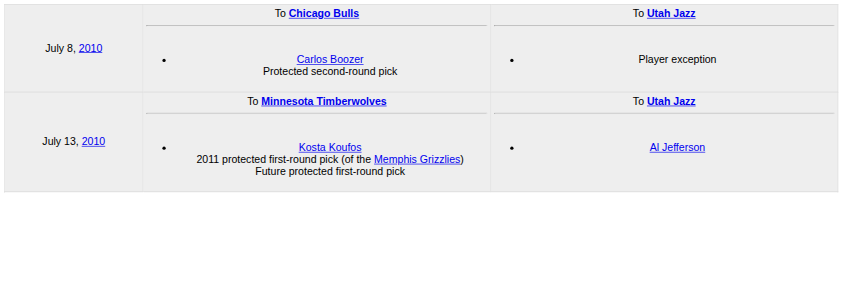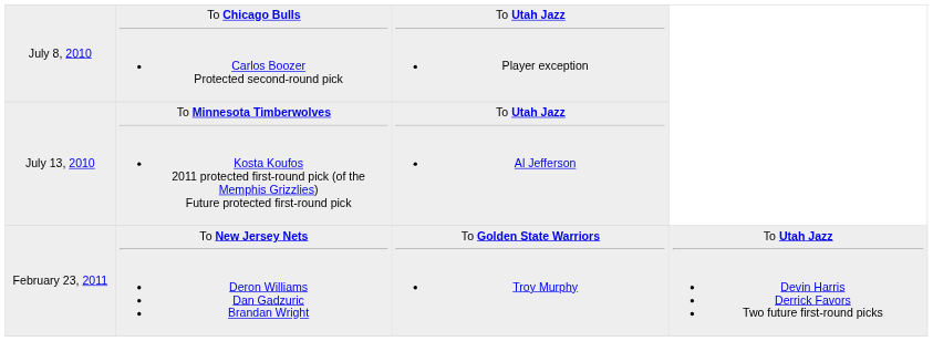 <table border=1 style="border-collapse:collapse; text-align: center; width: 100%" bordercolor="#DFDFDF"  cellpadding="5">
 <tr>
 </tr>
 <tr bgcolor="eeeeee">
 <td style="width:12%">July 8, <a href='#'>2010</a></td>
 <td style="width:30%" valign="top">To <strong><a href='#'>Chicago Bulls</a></strong><hr><br><ul><li> <a href='#'>Carlos Boozer</a><br>Protected second-round pick</li></ul></td>
 <td style="width:30%" valign="top">To <strong><a href='#'>Utah Jazz</a></strong><hr><br><ul><li>Player exception</li></ul></td>
 </tr>
 <tr>
 </tr>
 <tr bgcolor="eeeeee">
 <td style="width:12%">July 13, <a href='#'>2010</a></td>
 <td style="width:30%" valign="top">To <strong><a href='#'>Minnesota Timberwolves</a></strong><hr><br><ul><li> <a href='#'>Kosta Koufos</a><br>2011 protected first-round pick (of the <a href='#'>Memphis Grizzlies</a>)<br>Future protected first-round pick</li></ul></td>
 <td style="width:30%" valign="top">To <strong><a href='#'>Utah Jazz</a></strong><hr><br><ul><li> <a href='#'>Al Jefferson</a></li></ul></td>
 </tr>
 <tr>
 </tr>
+<tr bgcolor="eeeeee">
+<td style="width:12%">February 23, <a href='#'>2011</a></td>
+<td style="width:30%" valign="top">To <strong><a href='#'>New Jersey Nets</a></strong><hr><br><ul><li> <a href='#'>Deron Williams</a></li><li> <a href='#'>Dan Gadzuric</a></li><li> <a href='#'>Brandan Wright</a></li></ul></td>
+<td style="width:30%" valign="top">To <strong><a href='#'>Golden State Warriors</a></strong><hr><br><ul><li> <a href='#'>Troy Murphy</a></li></ul></td>
+<td style="width:30%" valign="top">To <strong><a href='#'>Utah Jazz</a></strong><hr><br><ul><li> <a href='#'>Devin Harris</a></li><li> <a href='#'>Derrick Favors</a></li><li>Two future first-round picks</li></ul></td>
+</tr>
 <tr>
 </tr>
 </table>
